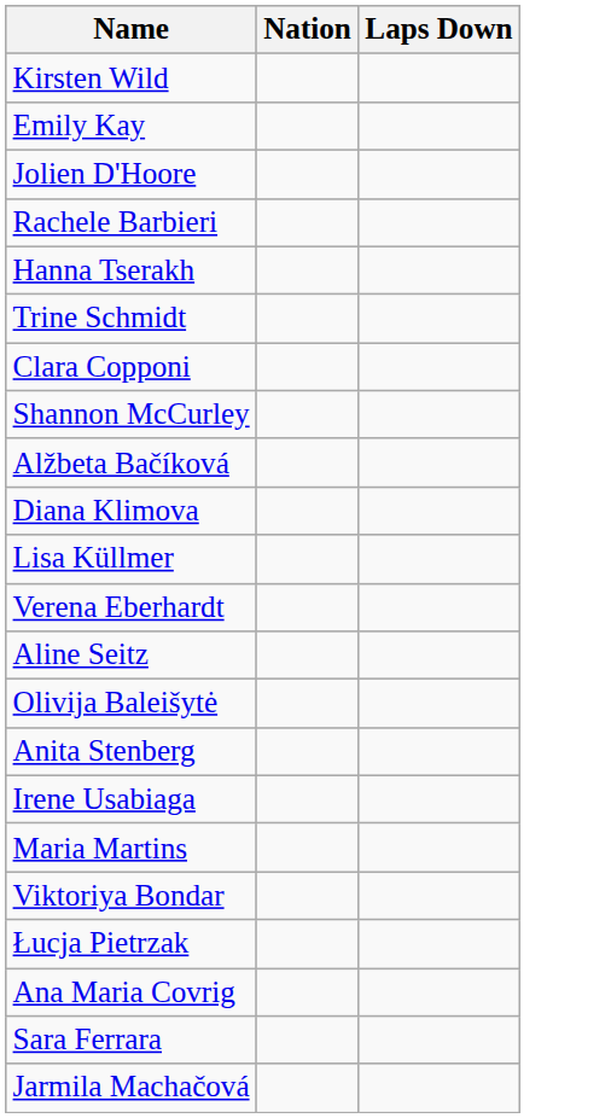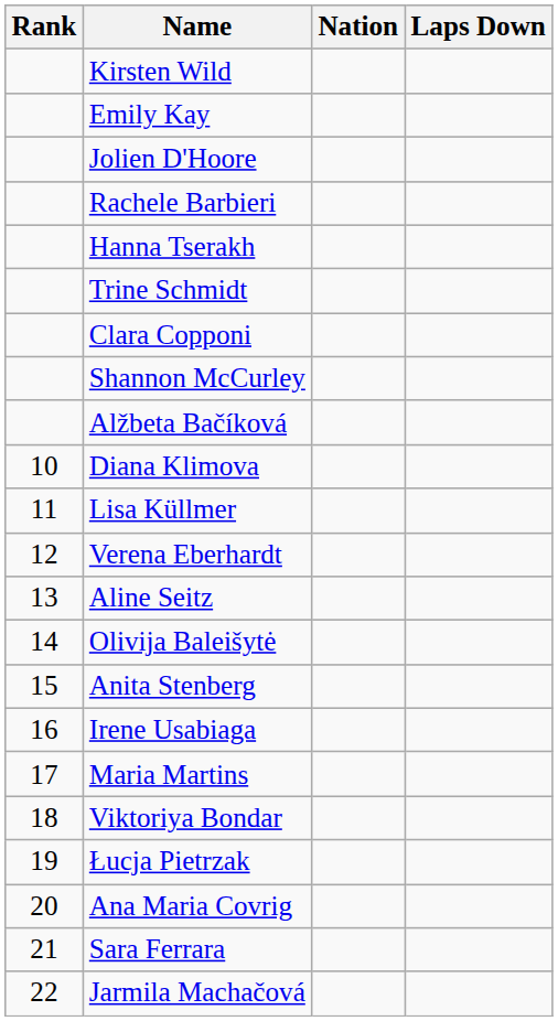 <table class="wikitable sortable" style="text-align:center">
 <tr>
+<th>Rank</th>
 <th>Name</th>
 <th>Nation</th>
 <th>Laps Down</th>
 </tr>
 <tr>
+<td></td>
 <td align="left"><a href='#'>Kirsten Wild</a></td>
 <td align="left"></td>
 <td></td>
 </tr>
 <tr>
+<td></td>
 <td align="left"><a href='#'>Emily Kay</a></td>
 <td align="left"></td>
 <td></td>
 </tr>
 <tr>
+<td></td>
 <td align="left"><a href='#'>Jolien D'Hoore</a></td>
 <td align="left"></td>
 <td></td>
 </tr>
 <tr>
+<td></td>
 <td align="left"><a href='#'>Rachele Barbieri</a></td>
 <td align="left"></td>
 <td></td>
 </tr>
 <tr>
+<td></td>
 <td align="left"><a href='#'>Hanna Tserakh</a></td>
 <td align=left></td>
 <td></td>
 </tr>
 <tr>
+<td></td>
 <td align="left"><a href='#'>Trine Schmidt</a></td>
 <td align="left"></td>
 <td></td>
 </tr>
 <tr>
+<td></td>
 <td align="left"><a href='#'>Clara Copponi</a></td>
 <td align="left"></td>
 <td></td>
 </tr>
 <tr>
+<td></td>
 <td align="left"><a href='#'>Shannon McCurley</a></td>
 <td align="left"></td>
 <td></td>
 </tr>
 <tr>
+<td></td>
 <td align="left"><a href='#'>Alžbeta Bačíková</a></td>
 <td align="left"></td>
 <td></td>
 </tr>
 <tr>
+<td>10</td>
 <td align="left"><a href='#'>Diana Klimova</a></td>
 <td align="left"></td>
 <td></td>
 </tr>
 <tr>
+<td>11</td>
 <td align="left"><a href='#'>Lisa Küllmer</a></td>
 <td align="left"></td>
 <td></td>
 </tr>
 <tr>
+<td>12</td>
 <td align="left"><a href='#'>Verena Eberhardt</a></td>
 <td align="left"></td>
 <td></td>
 </tr>
 <tr>
+<td>13</td>
 <td align="left"><a href='#'>Aline Seitz</a></td>
 <td align="left"></td>
 <td></td>
 </tr>
 <tr>
+<td>14</td>
 <td align="left"><a href='#'>Olivija Baleišytė</a></td>
 <td align="left"></td>
 <td></td>
 </tr>
 <tr>
+<td>15</td>
 <td align="left"><a href='#'>Anita Stenberg</a></td>
 <td align="left"></td>
 <td></td>
 </tr>
 <tr>
+<td>16</td>
 <td align="left"><a href='#'>Irene Usabiaga</a></td>
 <td align="left"></td>
 <td></td>
 </tr>
 <tr>
+<td>17</td>
 <td align="left"><a href='#'>Maria Martins</a></td>
 <td align="left"></td>
 <td></td>
 </tr>
 <tr>
+<td>18</td>
 <td align="left"><a href='#'>Viktoriya Bondar</a></td>
 <td align="left"></td>
 <td></td>
 </tr>
 <tr>
+<td>19</td>
 <td align="left"><a href='#'>Łucja Pietrzak</a></td>
 <td align="left"></td>
 <td></td>
 </tr>
 <tr>
+<td>20</td>
 <td align="left"><a href='#'>Ana Maria Covrig</a></td>
 <td align="left"></td>
 <td></td>
 </tr>
 <tr>
+<td>21</td>
 <td align="left"><a href='#'>Sara Ferrara</a></td>
 <td align="left"></td>
 <td></td>
 </tr>
 <tr>
+<td>22</td>
 <td align="left"><a href='#'>Jarmila Machačová</a></td>
 <td align="left"></td>
 <td></td>
 </tr>
 </table>
